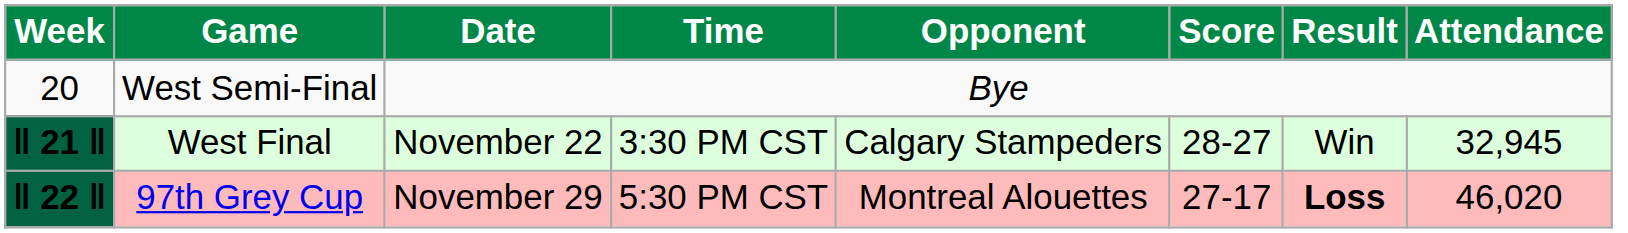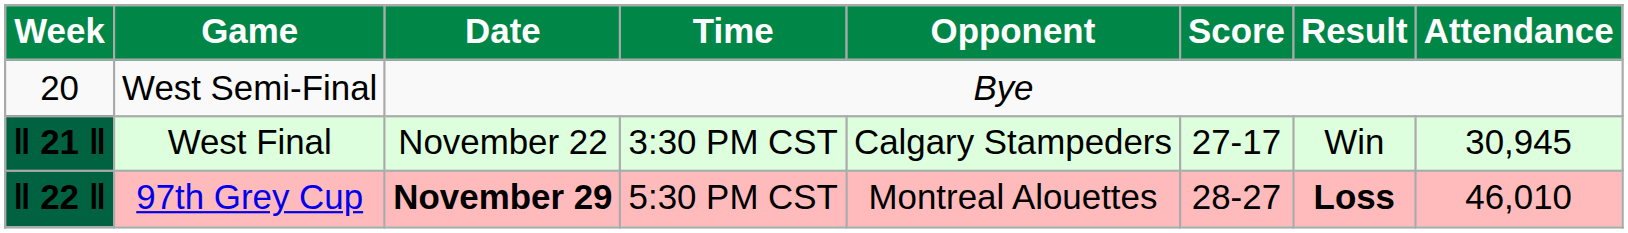 <table class="wikitable sortable">
 <tr>
 <th style="background:#008748;color:White;">Week</th>
 <th style="background:#008748;color:White;">Game</th>
 <th style="background:#008748;color:White;">Date</th>
 <th style="background:#008748;color:White;">Time</th>
 <th style="background:#008748;color:White;">Opponent</th>
 <th style="background:#008748;color:White;">Score</th>
 <th style="background:#008748;color:White;">Result</th>
 <th style="background:#008748;color:White;">Attendance</th>
 </tr>
 <tr align="center">
 <td>20</td>
 <td>West Semi-Final</td>
 <td colspan=6 align="center"><em>Bye</em></td>
 </tr>
 <tr align="center" bgcolor="#ddffdd">
 <th style="text-align:center; background:#006241;"><span><strong>‖ 21 ‖</strong></span></th>
 <td>West Final</td>
 <td>November 22</td>
 <td>3:30 PM CST</td>
 <td>Calgary Stampeders</td>
-<td>28-27</td>
+<td>27-17</td>
 <td>Win</td>
-<td>32,945</td>
+<td>30,945</td>
 </tr>
 <tr align="center" bgcolor="#ffbbbb">
 <th style="text-align:center; background:#006241;"><span><strong>‖ 22 ‖</strong></span></th>
 <td><a href='#'>97th Grey Cup</a></td>
-<td>November 29</td>
+<td><strong>November 29</strong></td>
 <td>5:30 PM CST</td>
 <td>Montreal Alouettes</td>
-<td>27-17</td>
+<td>28-27</td>
 <td><strong>Loss</strong></td>
-<td>46,020</td>
+<td>46,010</td>
 </tr>
 </table>
